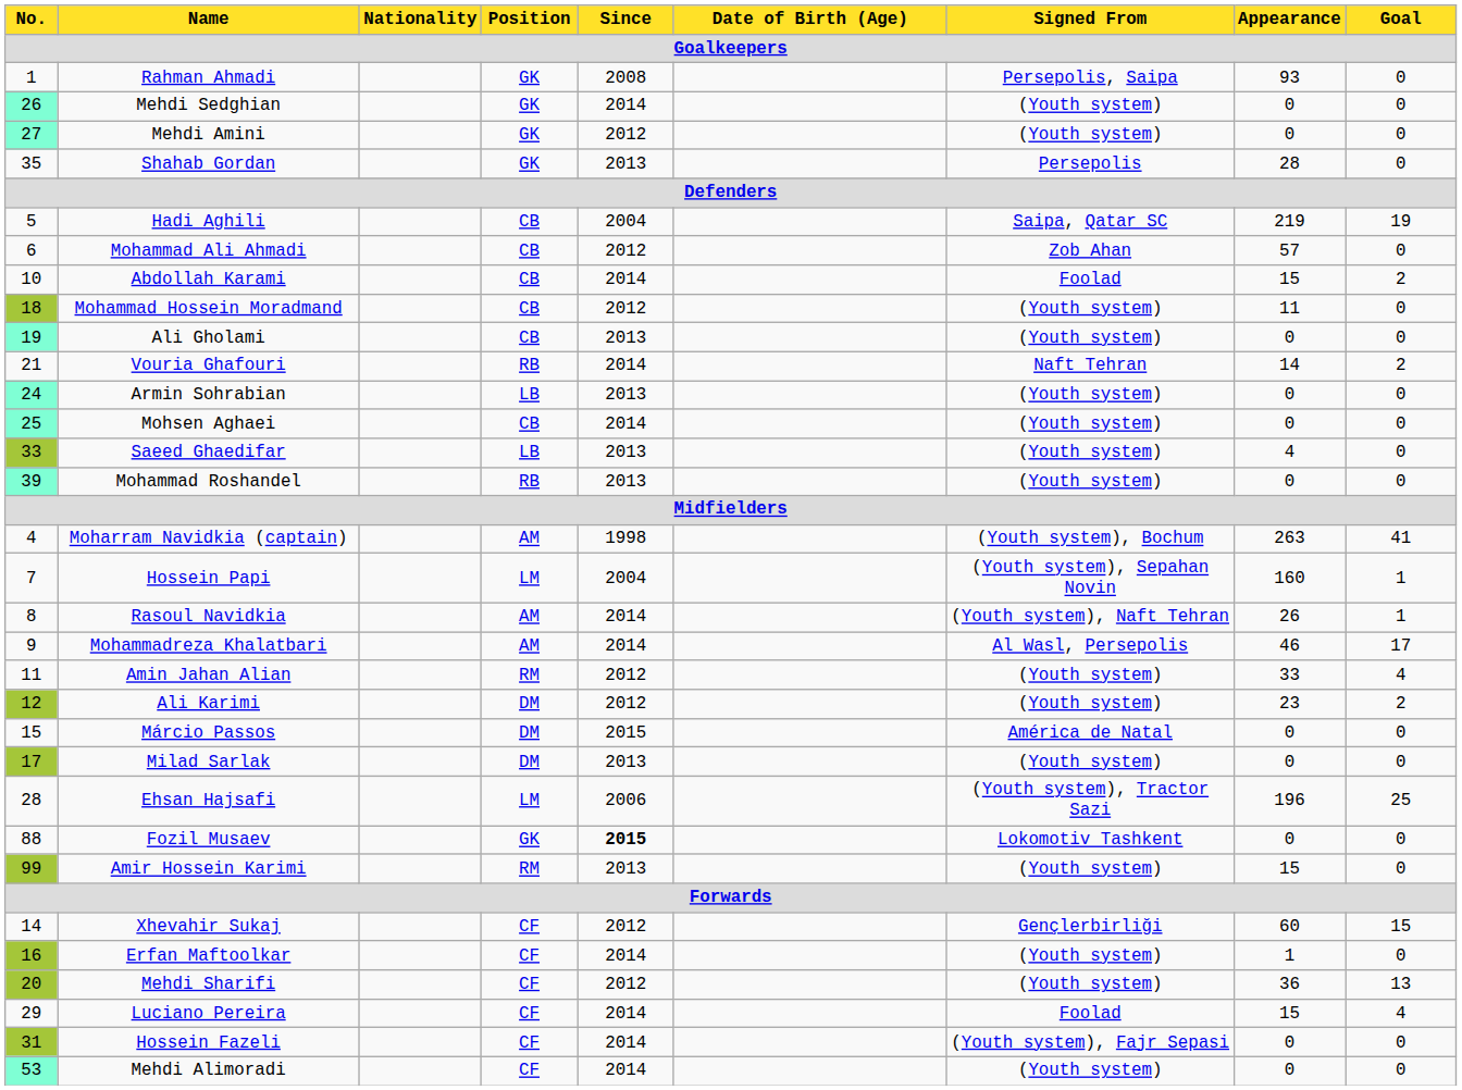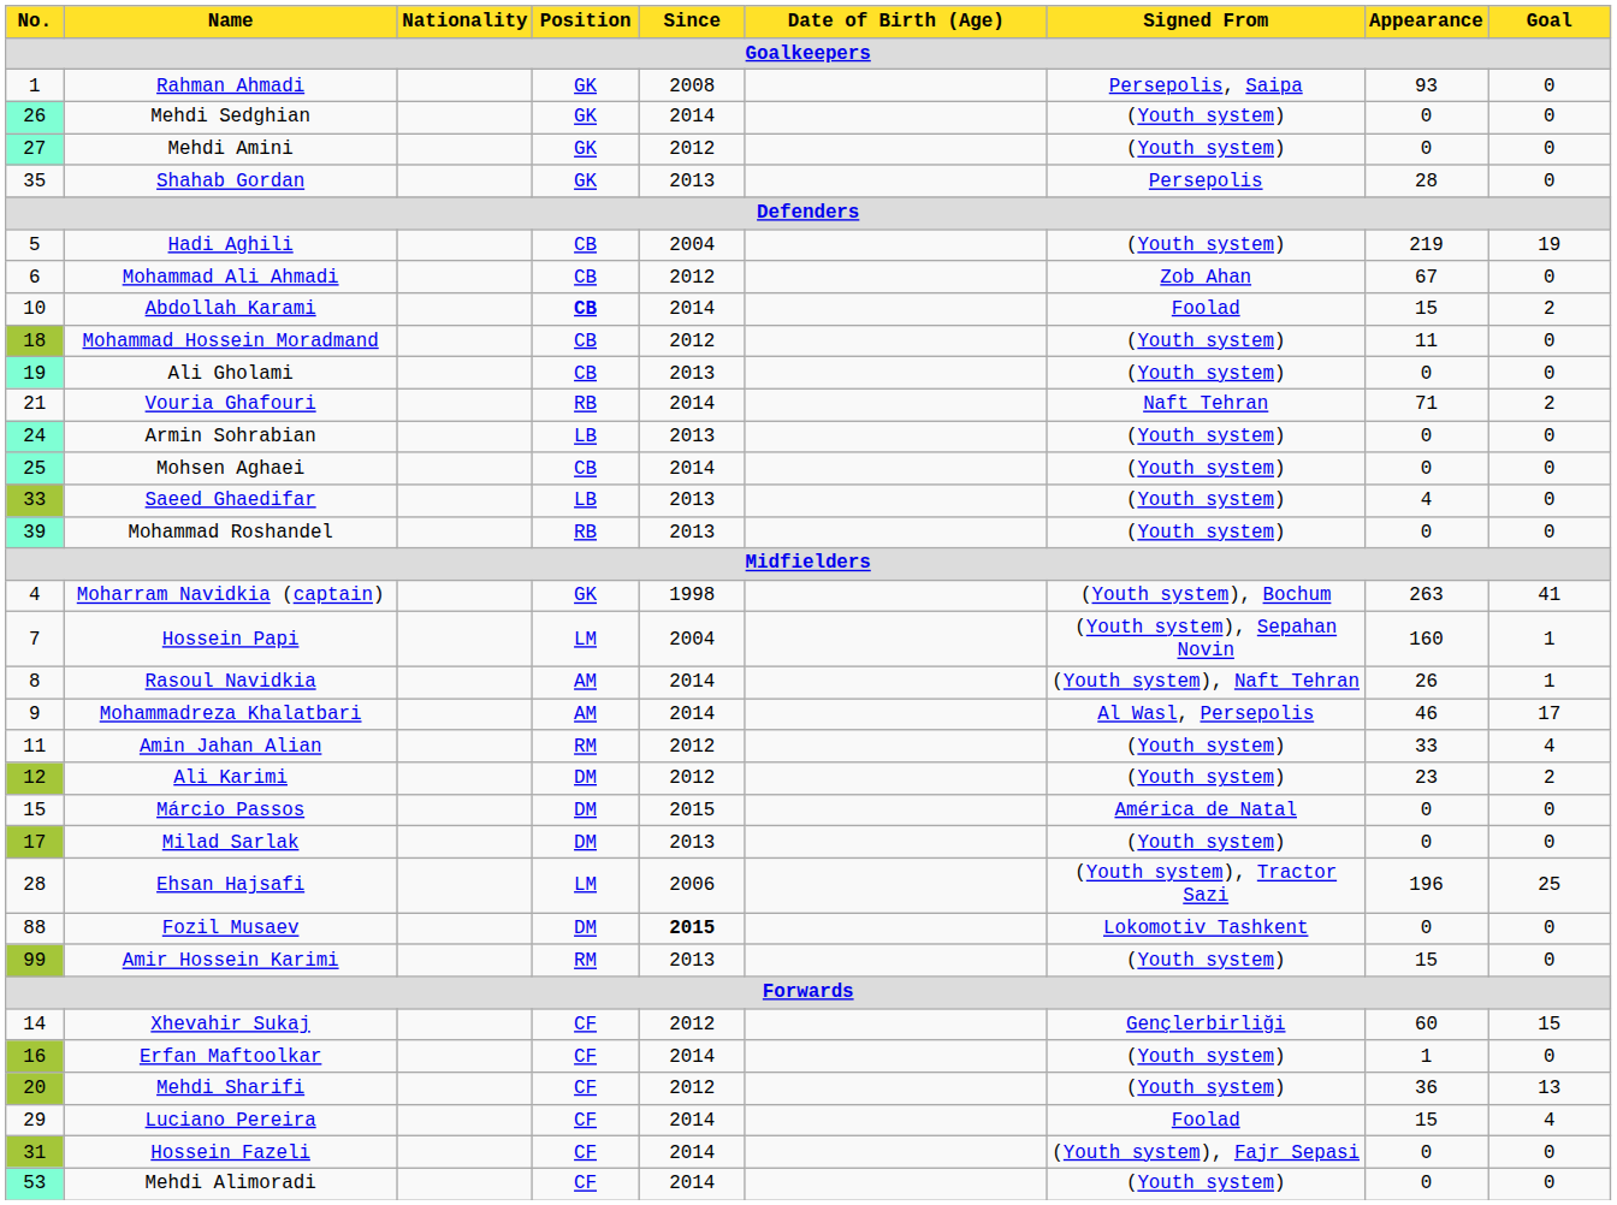 <table class="wikitable" style="text-align: center; font-size:90%">
 <tr>
 <th style="background:#ffe128; color:black" align=right width=30px>No.</th>
 <th style="background:#ffe128; color:black" align=center width=200px>Name</th>
 <th style="background:#ffe128; color:black" align=center width=60px>Nationality</th>
 <th style="background:#ffe128; color:black" align=center width=60px>Position</th>
 <th style="background:#ffe128; color:black" align=center width=60px>Since</th>
 <th style="background:#ffe128; color:black" align=center width=180px>Date of Birth (Age)</th>
 <th style="background:#ffe128; color:black" align=center width=190px>Signed From</th>
 <th style="background:#ffe128; color:black" align=center width=70px>Appearance</th>
 <th style="background:#ffe128; color:black" align=center width=70px>Goal</th>
 </tr>
 <tr>
 <th colspan=9 style="background: #DCDCDC" align=center><a href='#'>Goalkeepers</a></th>
 </tr>
 <tr>
 <td>1</td>
 <td><a href='#'>Rahman Ahmadi</a></td>
 <td></td>
 <td><a href='#'>GK</a></td>
 <td>2008</td>
 <td></td>
 <td><a href='#'>Persepolis</a>, <a href='#'>Saipa</a></td>
 <td>93</td>
 <td>0</td>
 </tr>
 <tr>
 <td bgcolor=#7FFFD4>26</td>
 <td>Mehdi Sedghian</td>
 <td></td>
 <td><a href='#'>GK</a></td>
 <td>2014</td>
 <td></td>
 <td>(<a href='#'>Youth system</a>)</td>
 <td>0</td>
 <td>0</td>
 </tr>
 <tr>
 <td bgcolor=#7FFFD4>27</td>
 <td>Mehdi Amini</td>
 <td></td>
 <td><a href='#'>GK</a></td>
 <td>2012</td>
 <td></td>
 <td>(<a href='#'>Youth system</a>)</td>
 <td>0</td>
 <td>0</td>
 </tr>
 <tr>
 <td>35</td>
 <td><a href='#'>Shahab Gordan</a></td>
 <td></td>
 <td><a href='#'>GK</a></td>
 <td>2013</td>
 <td></td>
 <td><a href='#'>Persepolis</a></td>
 <td>28</td>
 <td>0</td>
 </tr>
 <tr>
 <th colspan=9 style="background: #DCDCDC" align=center><a href='#'>Defenders</a></th>
 </tr>
 <tr>
 <td>5</td>
 <td><a href='#'>Hadi Aghili</a></td>
 <td></td>
 <td><a href='#'>CB</a></td>
 <td>2004</td>
 <td></td>
-<td><a href='#'>Saipa</a>,  <a href='#'>Qatar SC</a></td>
+<td>(<a href='#'>Youth system</a>)</td>
 <td>219</td>
 <td>19</td>
 </tr>
 <tr>
 <td>6</td>
 <td><a href='#'>Mohammad Ali Ahmadi</a></td>
 <td></td>
 <td><a href='#'>CB</a></td>
 <td>2012</td>
 <td></td>
 <td><a href='#'>Zob Ahan</a></td>
-<td>57</td>
+<td>67</td>
 <td>0</td>
 </tr>
 <tr>
 <td>10</td>
 <td><a href='#'>Abdollah Karami</a></td>
 <td></td>
-<td><a href='#'>CB</a></td>
+<td><strong><a href='#'>CB</a></strong></td>
 <td>2014</td>
 <td></td>
 <td><a href='#'>Foolad</a></td>
 <td>15</td>
 <td>2</td>
 </tr>
 <tr>
 <td bgcolor=#A4C639>18</td>
 <td><a href='#'>Mohammad Hossein Moradmand</a></td>
 <td></td>
 <td><a href='#'>CB</a></td>
 <td>2012</td>
 <td></td>
 <td>(<a href='#'>Youth system</a>)</td>
 <td>11</td>
 <td>0</td>
 </tr>
 <tr>
 <td bgcolor=#7FFFD4>19</td>
 <td>Ali Gholami</td>
 <td></td>
 <td><a href='#'>CB</a></td>
 <td>2013</td>
 <td></td>
 <td>(<a href='#'>Youth system</a>)</td>
 <td>0</td>
 <td>0</td>
 </tr>
 <tr>
 <td>21</td>
 <td><a href='#'>Vouria Ghafouri</a></td>
 <td></td>
 <td><a href='#'>RB</a></td>
 <td>2014</td>
 <td></td>
 <td><a href='#'>Naft Tehran</a></td>
-<td>14</td>
+<td>71</td>
 <td>2</td>
 </tr>
 <tr>
 <td bgcolor=#7FFFD4>24</td>
 <td>Armin Sohrabian</td>
 <td></td>
 <td><a href='#'>LB</a></td>
 <td>2013</td>
 <td></td>
 <td>(<a href='#'>Youth system</a>)</td>
 <td>0</td>
 <td>0</td>
 </tr>
 <tr>
 <td bgcolor=#7FFFD4>25</td>
 <td>Mohsen Aghaei</td>
 <td></td>
 <td><a href='#'>CB</a></td>
 <td>2014</td>
 <td></td>
 <td>(<a href='#'>Youth system</a>)</td>
 <td>0</td>
 <td>0</td>
 </tr>
 <tr>
 <td bgcolor=#A4C639>33</td>
 <td><a href='#'>Saeed Ghaedifar</a></td>
 <td></td>
 <td><a href='#'>LB</a></td>
 <td>2013</td>
 <td></td>
 <td>(<a href='#'>Youth system</a>)</td>
 <td>4</td>
 <td>0</td>
 </tr>
 <tr>
 <td bgcolor=#7FFFD4>39</td>
 <td>Mohammad Roshandel</td>
 <td></td>
 <td><a href='#'>RB</a></td>
 <td>2013</td>
 <td></td>
 <td>(<a href='#'>Youth system</a>)</td>
 <td>0</td>
 <td>0</td>
 </tr>
 <tr>
 <th colspan=9 style="background: #DCDCDC" align=center><a href='#'>Midfielders</a></th>
 </tr>
 <tr>
 <td>4</td>
 <td><a href='#'>Moharram Navidkia</a> (<a href='#'>captain</a>)</td>
 <td></td>
-<td><a href='#'>AM</a></td>
+<td><a href='#'>GK</a></td>
 <td>1998</td>
 <td></td>
 <td>(<a href='#'>Youth system</a>),  <a href='#'>Bochum</a></td>
 <td>263</td>
 <td>41</td>
 </tr>
 <tr>
 <td>7</td>
 <td><a href='#'>Hossein Papi</a></td>
 <td></td>
 <td><a href='#'>LM</a></td>
 <td>2004</td>
 <td></td>
 <td>(<a href='#'>Youth system</a>), <a href='#'>Sepahan Novin</a></td>
 <td>160</td>
 <td>1</td>
 </tr>
 <tr>
 <td>8</td>
 <td><a href='#'>Rasoul Navidkia</a></td>
 <td></td>
 <td><a href='#'>AM</a></td>
 <td>2014</td>
 <td></td>
 <td>(<a href='#'>Youth system</a>), <a href='#'>Naft Tehran</a></td>
 <td>26</td>
 <td>1</td>
 </tr>
 <tr>
 <td>9</td>
 <td><a href='#'>Mohammadreza Khalatbari</a></td>
 <td></td>
 <td><a href='#'>AM</a></td>
 <td>2014</td>
 <td></td>
 <td> <a href='#'>Al Wasl</a>, <a href='#'>Persepolis</a></td>
 <td>46</td>
 <td>17</td>
 </tr>
 <tr>
 <td>11</td>
 <td><a href='#'>Amin Jahan Alian</a></td>
 <td></td>
 <td><a href='#'>RM</a></td>
 <td>2012</td>
 <td></td>
 <td>(<a href='#'>Youth system</a>)</td>
 <td>33</td>
 <td>4</td>
 </tr>
 <tr>
 <td bgcolor=#A4C639>12</td>
 <td><a href='#'>Ali Karimi</a></td>
 <td></td>
 <td><a href='#'>DM</a></td>
 <td>2012</td>
 <td></td>
 <td>(<a href='#'>Youth system</a>)</td>
 <td>23</td>
 <td>2</td>
 </tr>
 <tr>
 <td>15</td>
 <td><a href='#'>Márcio Passos</a></td>
 <td></td>
 <td><a href='#'>DM</a></td>
 <td>2015</td>
 <td></td>
 <td> <a href='#'>América de Natal</a></td>
 <td>0</td>
 <td>0</td>
 </tr>
 <tr>
 <td bgcolor=#A4C639>17</td>
 <td><a href='#'>Milad Sarlak</a></td>
 <td></td>
 <td><a href='#'>DM</a></td>
 <td>2013</td>
 <td></td>
 <td>(<a href='#'>Youth system</a>)</td>
 <td>0</td>
 <td>0</td>
 </tr>
 <tr>
 <td>28</td>
 <td><a href='#'>Ehsan Hajsafi</a></td>
 <td></td>
 <td><a href='#'>LM</a></td>
 <td>2006</td>
 <td></td>
 <td>(<a href='#'>Youth system</a>), <a href='#'>Tractor Sazi</a></td>
 <td>196</td>
 <td>25</td>
 </tr>
 <tr>
 <td>88</td>
 <td><a href='#'>Fozil Musaev</a></td>
 <td></td>
-<td><a href='#'>GK</a></td>
+<td><a href='#'>DM</a></td>
 <td><strong>2015</strong></td>
 <td></td>
 <td> <a href='#'>Lokomotiv Tashkent</a></td>
 <td>0</td>
 <td>0</td>
 </tr>
 <tr>
 <td bgcolor=#A4C639>99</td>
 <td><a href='#'>Amir Hossein Karimi</a></td>
 <td></td>
 <td><a href='#'>RM</a></td>
 <td>2013</td>
 <td></td>
 <td>(<a href='#'>Youth system</a>)</td>
 <td>15</td>
 <td>0</td>
 </tr>
 <tr>
 <th colspan=11 style="background: #DCDCDC" align=center><a href='#'>Forwards</a></th>
 </tr>
 <tr>
 <td>14</td>
 <td><a href='#'>Xhevahir Sukaj</a></td>
 <td></td>
 <td><a href='#'>CF</a></td>
 <td>2012</td>
 <td></td>
 <td> <a href='#'>Gençlerbirliği</a></td>
 <td>60</td>
 <td>15</td>
 </tr>
 <tr>
 <td bgcolor=#A4C639>16</td>
 <td><a href='#'>Erfan Maftoolkar</a></td>
 <td></td>
 <td><a href='#'>CF</a></td>
 <td>2014</td>
 <td></td>
 <td>(<a href='#'>Youth system</a>)</td>
 <td>1</td>
 <td>0</td>
 </tr>
 <tr>
 <td bgcolor=#A4C639>20</td>
 <td><a href='#'>Mehdi Sharifi</a></td>
 <td></td>
 <td><a href='#'>CF</a></td>
 <td>2012</td>
 <td></td>
 <td>(<a href='#'>Youth system</a>)</td>
 <td>36</td>
 <td>13</td>
 </tr>
 <tr>
 <td>29</td>
 <td><a href='#'>Luciano Pereira</a></td>
 <td></td>
 <td><a href='#'>CF</a></td>
 <td>2014</td>
 <td></td>
 <td><a href='#'>Foolad</a></td>
 <td>15</td>
 <td>4</td>
 </tr>
 <tr>
 <td bgcolor=#A4C639>31</td>
 <td><a href='#'>Hossein Fazeli</a></td>
 <td></td>
 <td><a href='#'>CF</a></td>
 <td>2014</td>
 <td></td>
 <td>(<a href='#'>Youth system</a>), <a href='#'>Fajr Sepasi</a></td>
 <td>0</td>
 <td>0</td>
 </tr>
 <tr>
 <td bgcolor=#7FFFD4>53</td>
 <td>Mehdi Alimoradi</td>
 <td></td>
 <td><a href='#'>CF</a></td>
 <td>2014</td>
 <td></td>
 <td>(<a href='#'>Youth system</a>)</td>
 <td>0</td>
 <td>0</td>
 </tr>
 </table>
